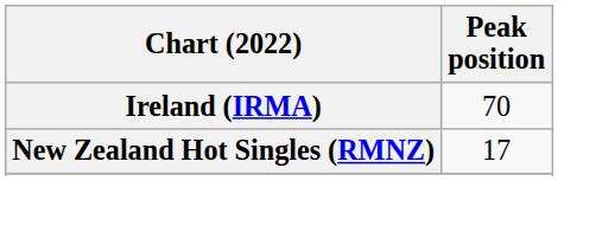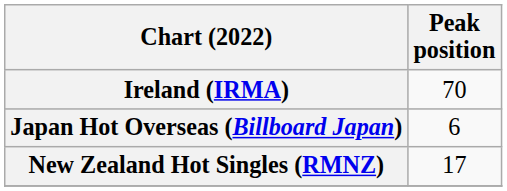 <table class="wikitable sortable plainrowheaders" style="text-align:center">
 <tr>
 <th scope="col">Chart (2022)</th>
 <th scope="col">Peak<br>position</th>
 </tr>
 <tr>
 <th scope="row">Ireland (<a href='#'>IRMA</a>)</th>
 <td>70</td>
+</tr>
+<tr>
+<th scope="row">Japan Hot Overseas (<em><a href='#'>Billboard Japan</a></em>)</th>
+<td>6</td>
 </tr>
 <tr>
 <th scope="row">New Zealand Hot Singles (<a href='#'>RMNZ</a>)</th>
 <td>17</td>
 </tr>
 <tr>
 </tr>
 <tr>
 </tr>
 <tr>
 </tr>
 <tr>
 </tr>
 </table>
